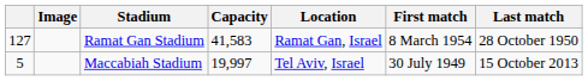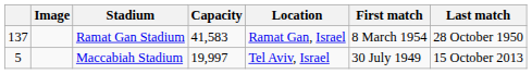 <table class="wikitable">
 <tr>
 <th></th>
 <th>Image</th>
 <th>Stadium</th>
 <th>Capacity</th>
 <th>Location</th>
 <th>First match</th>
 <th>Last match</th>
 </tr>
 <tr>
-<td align=center>127</td>
+<td align=center>137</td>
 <td align=center></td>
 <td><a href='#'>Ramat Gan Stadium</a></td>
 <td>41,583</td>
 <td><a href='#'>Ramat Gan</a>, <a href='#'>Israel</a></td>
 <td>8 March 1954</td>
 <td>28 October 1950</td>
 </tr>
 <tr>
 <td align=center>5</td>
 <td align=center></td>
 <td><a href='#'>Maccabiah Stadium</a></td>
 <td>19,997</td>
 <td><a href='#'>Tel Aviv</a>, <a href='#'>Israel</a></td>
 <td>30 July 1949</td>
 <td>15 October 2013</td>
 </tr>
 </table>
